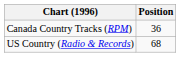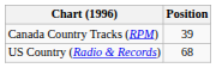 <table class="wikitable sortable">
 <tr>
 <th scope="col">Chart (1996)</th>
 <th scope="col">Position</th>
 </tr>
 <tr>
 <td>Canada Country Tracks (<em><a href='#'>RPM</a></em>)</td>
-<td align="center">36</td>
+<td align="center">39</td>
 </tr>
 <tr>
 <td>US Country (<em><a href='#'>Radio & Records</a></em>)</td>
 <td align="center">68</td>
 </tr>
 </table>
